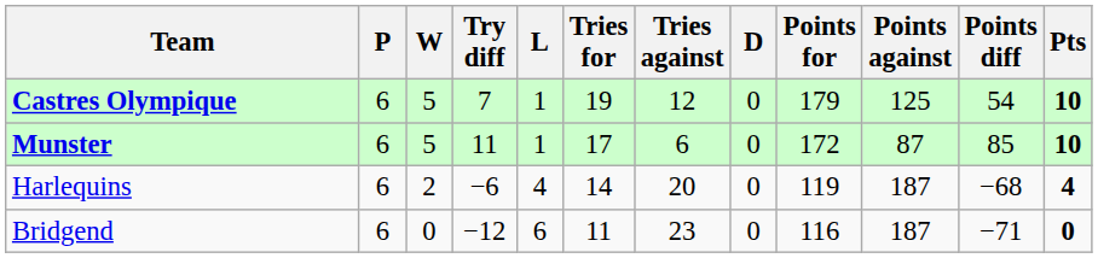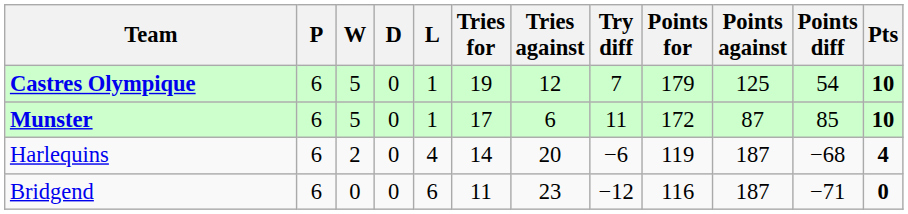 <table class="wikitable" style="text-align: center">
 <tr>
 <th width="200">Team</th>
 <th width="20">P</th>
 <th width="20">W</th>
-<th width="30">Try diff</th>
+<th width="20">D</th>
 <th width="20">L</th>
 <th width="20">Tries for</th>
 <th width="20">Tries against</th>
-<th width="20">D</th>
+<th width="30">Try diff</th>
 <th width="20">Points for</th>
 <th width="20">Points against</th>
 <th width="25">Points diff</th>
 <th width="20">Pts</th>
 </tr>
 <tr bgcolor="#ccffcc">
 <td align=left> <strong><a href='#'>Castres Olympique</a></strong></td>
 <td>6</td>
 <td>5</td>
-<td>7</td>
+<td>0</td>
 <td>1</td>
 <td>19</td>
 <td>12</td>
-<td>0</td>
+<td>7</td>
 <td>179</td>
 <td>125</td>
 <td>54</td>
 <td><strong>10</strong></td>
 </tr>
 <tr bgcolor="#ccffcc">
 <td align=left> <strong><a href='#'>Munster</a></strong></td>
 <td>6</td>
 <td>5</td>
-<td>11</td>
+<td>0</td>
 <td>1</td>
 <td>17</td>
 <td>6</td>
-<td>0</td>
+<td>11</td>
 <td>172</td>
 <td>87</td>
 <td>85</td>
 <td><strong>10</strong></td>
 </tr>
 <tr>
 <td align=left> <a href='#'>Harlequins</a></td>
 <td>6</td>
 <td>2</td>
-<td>−6</td>
+<td>0</td>
 <td>4</td>
 <td>14</td>
 <td>20</td>
-<td>0</td>
+<td>−6</td>
 <td>119</td>
 <td>187</td>
 <td>−68</td>
 <td><strong>4</strong></td>
 </tr>
 <tr>
 <td align=left> <a href='#'>Bridgend</a></td>
 <td>6</td>
 <td>0</td>
-<td>−12</td>
+<td>0</td>
 <td>6</td>
 <td>11</td>
 <td>23</td>
-<td>0</td>
+<td>−12</td>
 <td>116</td>
 <td>187</td>
 <td>−71</td>
 <td><strong>0</strong></td>
 </tr>
 </table>
